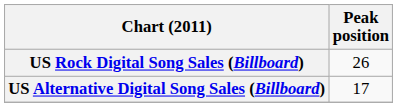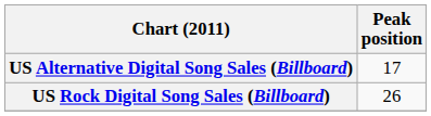 <table class="wikitable sortable plainrowheaders" style="text-align:center">
 <tr>
 <th scope="col">Chart (2011)</th>
 <th scope="col">Peak<br>position</th>
 </tr>
 <tr>
+<th scope="row">US <a href='#'>Alternative Digital Song Sales</a> (<a href='#'><em>Billboard</em></a>)</th>
+<td>17</td>
+</tr>
+<tr>
 <th scope="row">US <a href='#'>Rock Digital Song Sales</a> (<a href='#'><em>Billboard</em></a>)</th>
 <td>26</td>
 </tr>
 <tr>
-<th scope="row">US <a href='#'>Alternative Digital Song Sales</a> (<a href='#'><em>Billboard</em></a>)</th>
-<td>17</td>
-</tr>
-<tr>
 </tr>
 </table>
